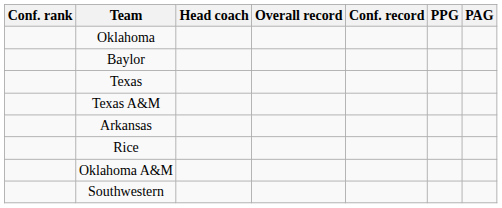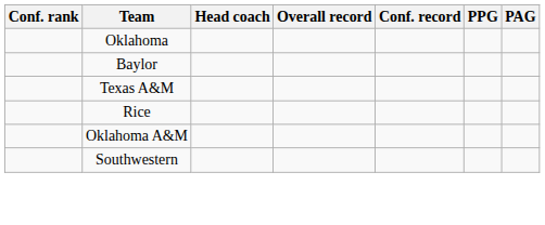 <table class="wikitable sortable" style="text-align:center">
 <tr>
 <th scope="col">Conf. rank</th>
 <th scope="col">Team</th>
 <th scope="col">Head coach</th>
 <th scope="col">Overall record</th>
 <th scope="col">Conf. record</th>
 <th scope="col">PPG</th>
 <th scope="col">PAG</th>
 </tr>
 <tr>
 <td></td>
 <td>Oklahoma</td>
 <td></td>
 <td></td>
 <td></td>
 <td></td>
 <td></td>
 </tr>
 <tr>
 <td></td>
 <td>Baylor</td>
 <td></td>
 <td></td>
 <td></td>
 <td></td>
 <td></td>
 </tr>
 <tr>
 <td></td>
-<td>Texas</td>
-<td></td>
-<td></td>
-<td></td>
-<td></td>
-<td></td>
-</tr>
-<tr>
-<td></td>
 <td>Texas A&M</td>
-<td></td>
-<td></td>
-<td></td>
-<td></td>
-<td></td>
-</tr>
-<tr>
-<td></td>
-<td>Arkansas</td>
 <td></td>
 <td></td>
 <td></td>
 <td></td>
 <td></td>
 </tr>
 <tr>
 <td></td>
 <td>Rice</td>
 <td></td>
 <td></td>
 <td></td>
 <td></td>
 <td></td>
 </tr>
 <tr>
 <td></td>
 <td>Oklahoma A&M</td>
 <td></td>
 <td></td>
 <td></td>
 <td></td>
 <td></td>
 </tr>
 <tr>
 <td></td>
 <td>Southwestern</td>
 <td></td>
 <td></td>
 <td></td>
 <td></td>
 <td></td>
 </tr>
 </table>
